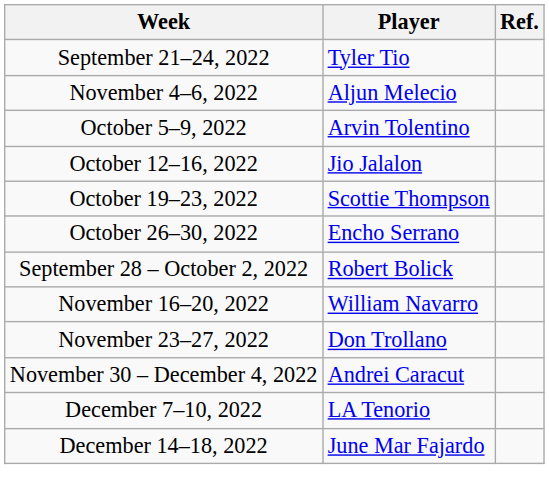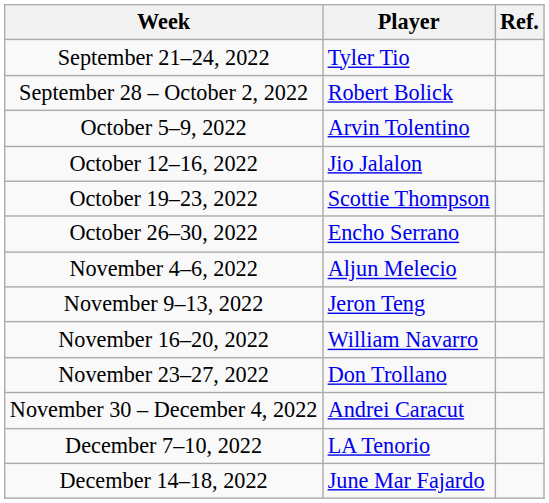 <table class="wikitable">
 <tr>
 <th>Week</th>
 <th>Player</th>
 <th>Ref.</th>
 </tr>
 <tr>
 <td align=center>September 21–24, 2022</td>
 <td><a href='#'>Tyler Tio</a> </td>
 <td align=center></td>
 </tr>
 <tr>
-<td align=center>November 4–6, 2022</td>
-<td><a href='#'>Aljun Melecio</a> </td>
+<td align=center>September 28 – October 2, 2022</td>
+<td><a href='#'>Robert Bolick</a> </td>
 <td align=center></td>
 </tr>
 <tr>
 <td align=center>October 5–9, 2022</td>
 <td><a href='#'>Arvin Tolentino</a> </td>
 <td align=center></td>
 </tr>
 <tr>
 <td align=center>October 12–16, 2022</td>
 <td><a href='#'>Jio Jalalon</a> </td>
 <td align=center></td>
 </tr>
 <tr>
 <td align=center>October 19–23, 2022</td>
 <td><a href='#'>Scottie Thompson</a> </td>
 <td align=center></td>
 </tr>
 <tr>
 <td align=center>October 26–30, 2022</td>
 <td><a href='#'>Encho Serrano</a> </td>
 <td align=center></td>
 </tr>
 <tr>
-<td align=center>September 28 – October 2, 2022</td>
-<td><a href='#'>Robert Bolick</a> </td>
+<td align=center>November 4–6, 2022</td>
+<td><a href='#'>Aljun Melecio</a> </td>
+<td align=center></td>
+</tr>
+<tr>
+<td align=center>November 9–13, 2022</td>
+<td><a href='#'>Jeron Teng</a> </td>
 <td align=center></td>
 </tr>
 <tr>
 <td align=center>November 16–20, 2022</td>
 <td><a href='#'>William Navarro</a> </td>
 <td align=center></td>
 </tr>
 <tr>
 <td align=center>November 23–27, 2022</td>
 <td><a href='#'>Don Trollano</a> </td>
 <td align=center></td>
 </tr>
 <tr>
 <td align=center>November 30 – December 4, 2022</td>
 <td><a href='#'>Andrei Caracut</a> </td>
 <td align=center></td>
 </tr>
 <tr>
 <td align=center>December 7–10, 2022</td>
 <td><a href='#'>LA Tenorio</a> </td>
 <td align=center></td>
 </tr>
 <tr>
 <td align=center>December 14–18, 2022</td>
 <td><a href='#'>June Mar Fajardo</a> </td>
 <td align=center></td>
 </tr>
 </table>
